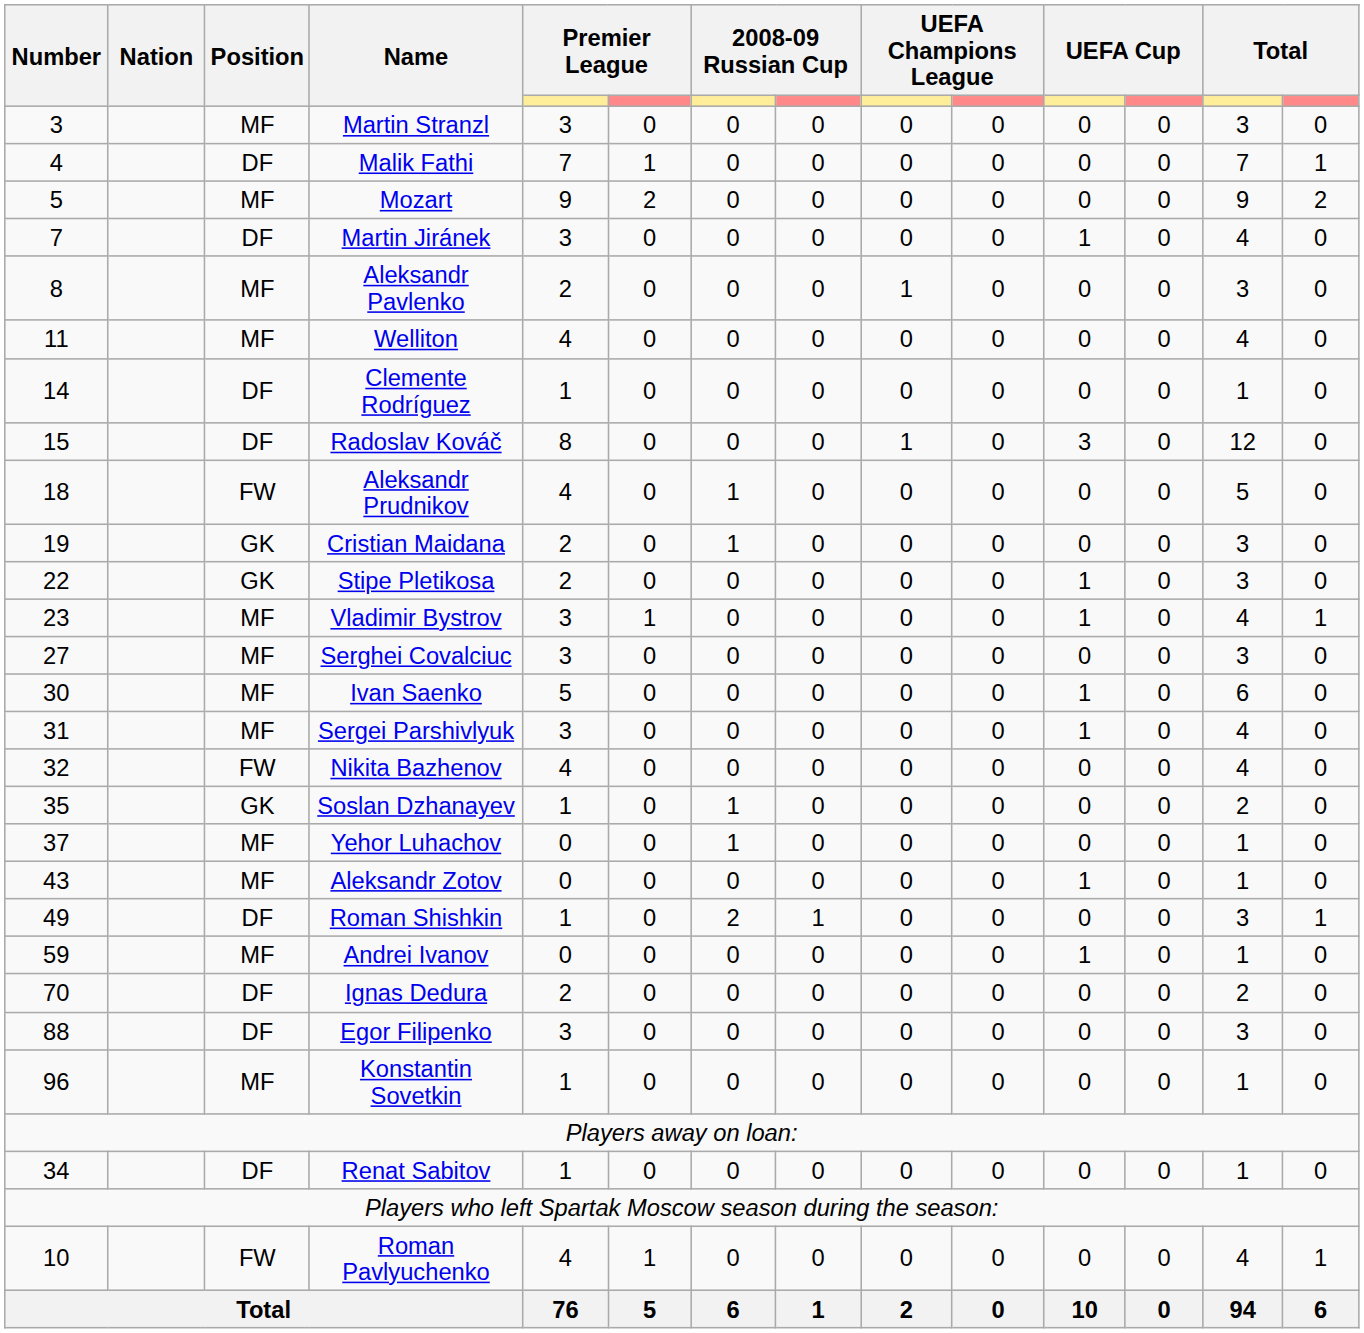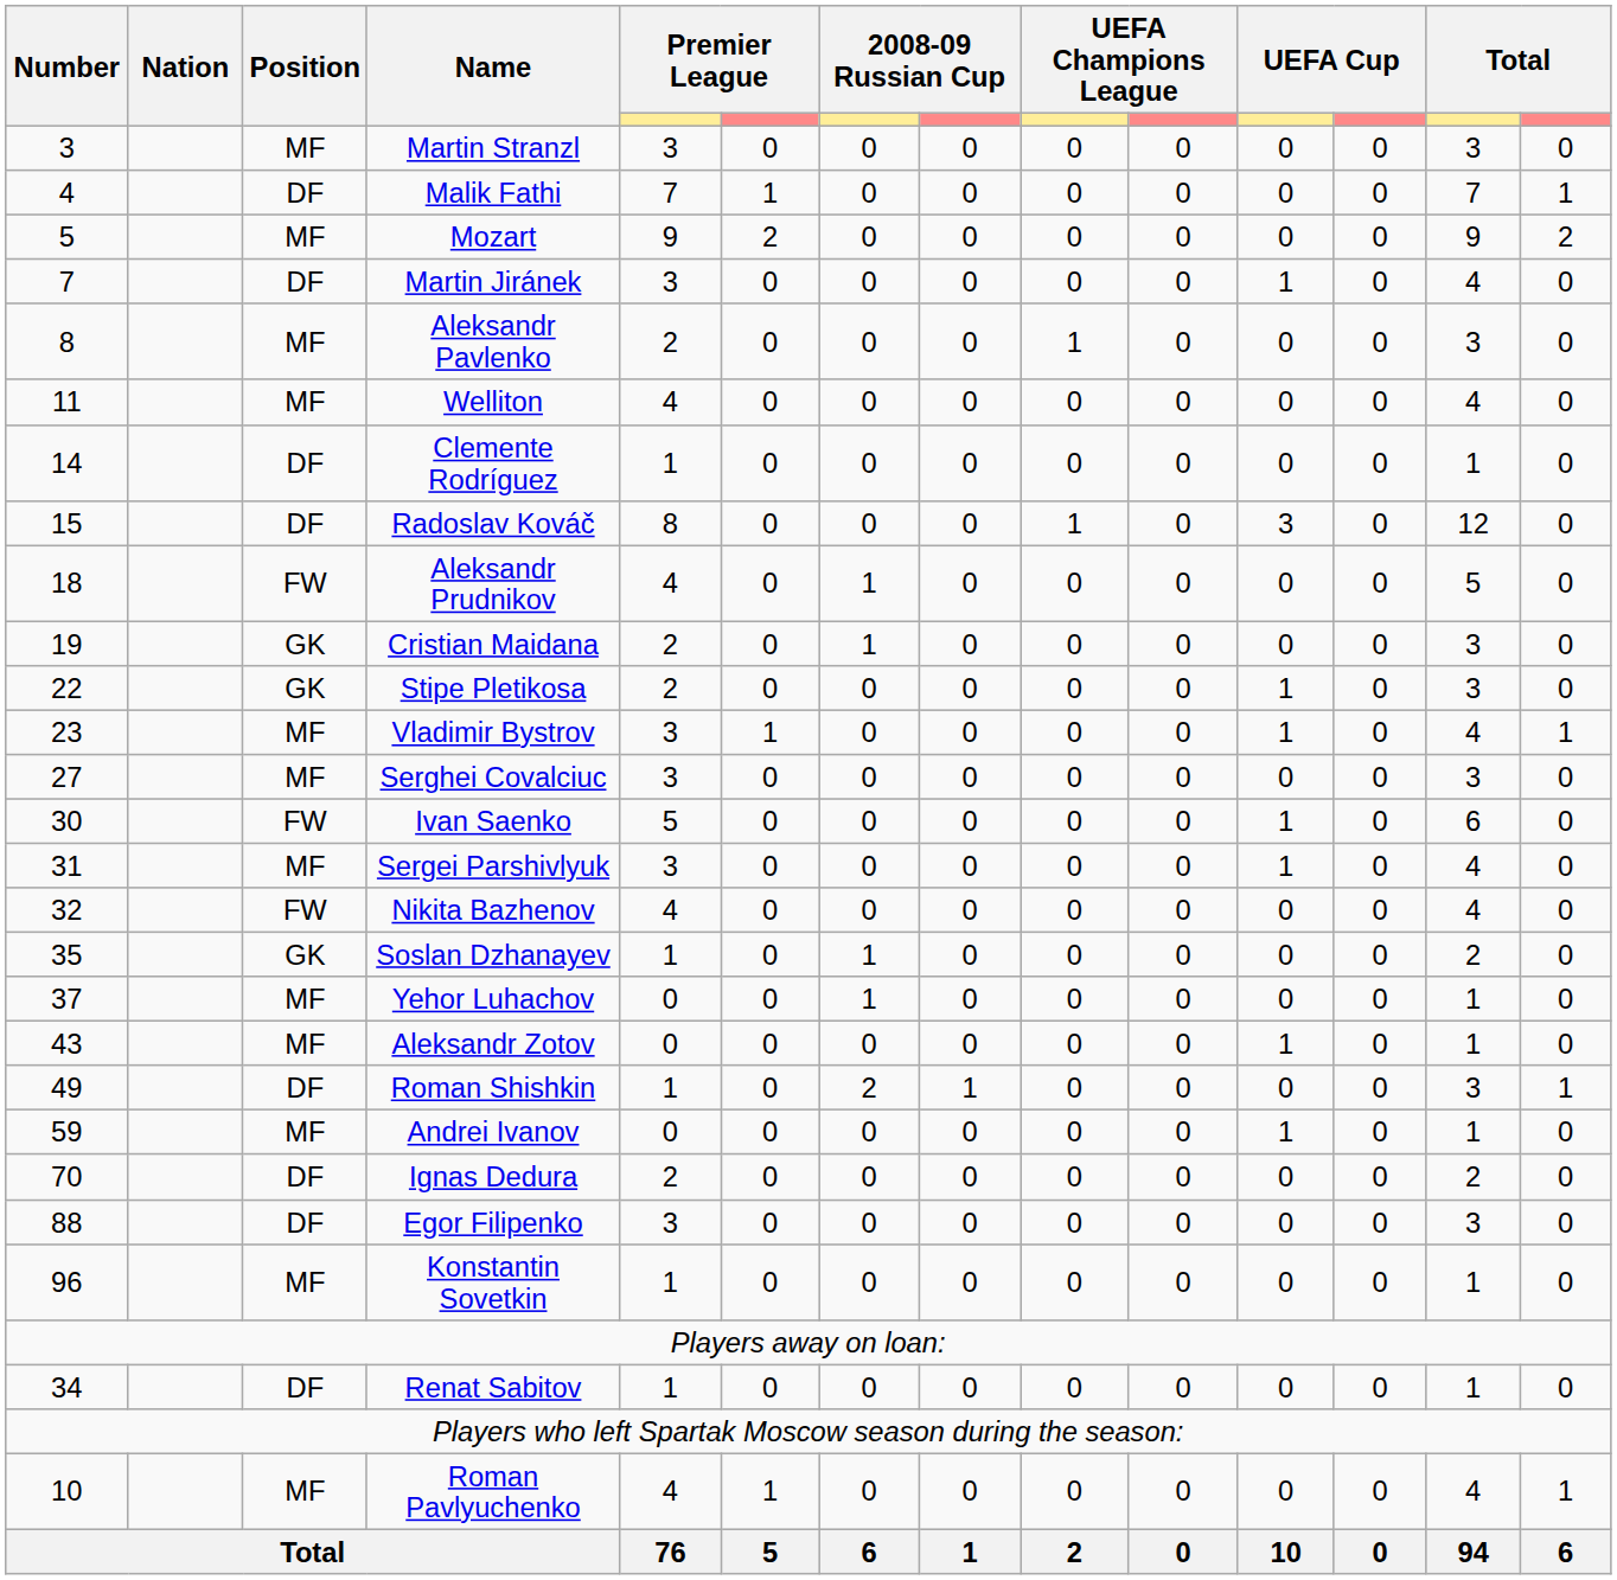 <table class="wikitable" style="font-size: 95%; text-align: center;">
 <tr>
 <th rowspan=2 width=60>Number</th>
 <th rowspan=2 width=60>Nation</th>
 <th rowspan=2 width=60>Position</th>
 <th rowspan=2 width=150>Name</th>
 <th colspan=2>Premier League</th>
 <th colspan=2>2008-09 Russian Cup</th>
 <th colspan=2>UEFA Champions League</th>
 <th colspan=2>UEFA Cup</th>
 <th colspan=2>Total</th>
 </tr>
 <tr>
 <th style="width:60px; background:#fe9;"></th>
 <th style="width:60px; background:#ff8888;"></th>
 <th style="width:60px; background:#fe9;"></th>
 <th style="width:60px; background:#ff8888;"></th>
 <th style="width:60px; background:#fe9;"></th>
 <th style="width:60px; background:#ff8888;"></th>
 <th style="width:60px; background:#fe9;"></th>
 <th style="width:60px; background:#ff8888;"></th>
 <th style="width:60px; background:#fe9;"></th>
 <th style="width:60px; background:#ff8888;"></th>
 </tr>
 <tr>
 <td>3</td>
 <td></td>
 <td>MF</td>
 <td><a href='#'>Martin Stranzl</a></td>
 <td>3</td>
 <td>0</td>
 <td>0</td>
 <td>0</td>
 <td>0</td>
 <td>0</td>
 <td>0</td>
 <td>0</td>
 <td>3</td>
 <td>0</td>
 </tr>
 <tr>
 <td>4</td>
 <td></td>
 <td>DF</td>
 <td><a href='#'>Malik Fathi</a></td>
 <td>7</td>
 <td>1</td>
 <td>0</td>
 <td>0</td>
 <td>0</td>
 <td>0</td>
 <td>0</td>
 <td>0</td>
 <td>7</td>
 <td>1</td>
 </tr>
 <tr>
 <td>5</td>
 <td></td>
 <td>MF</td>
 <td><a href='#'>Mozart</a></td>
 <td>9</td>
 <td>2</td>
 <td>0</td>
 <td>0</td>
 <td>0</td>
 <td>0</td>
 <td>0</td>
 <td>0</td>
 <td>9</td>
 <td>2</td>
 </tr>
 <tr>
 <td>7</td>
 <td></td>
 <td>DF</td>
 <td><a href='#'>Martin Jiránek</a></td>
 <td>3</td>
 <td>0</td>
 <td>0</td>
 <td>0</td>
 <td>0</td>
 <td>0</td>
 <td>1</td>
 <td>0</td>
 <td>4</td>
 <td>0</td>
 </tr>
 <tr>
 <td>8</td>
 <td></td>
 <td>MF</td>
 <td><a href='#'>Aleksandr Pavlenko</a></td>
 <td>2</td>
 <td>0</td>
 <td>0</td>
 <td>0</td>
 <td>1</td>
 <td>0</td>
 <td>0</td>
 <td>0</td>
 <td>3</td>
 <td>0</td>
 </tr>
 <tr>
 <td>11</td>
 <td></td>
 <td>MF</td>
 <td><a href='#'>Welliton</a></td>
 <td>4</td>
 <td>0</td>
 <td>0</td>
 <td>0</td>
 <td>0</td>
 <td>0</td>
 <td>0</td>
 <td>0</td>
 <td>4</td>
 <td>0</td>
 </tr>
 <tr>
 <td>14</td>
 <td></td>
 <td>DF</td>
 <td><a href='#'>Clemente Rodríguez</a></td>
 <td>1</td>
 <td>0</td>
 <td>0</td>
 <td>0</td>
 <td>0</td>
 <td>0</td>
 <td>0</td>
 <td>0</td>
 <td>1</td>
 <td>0</td>
 </tr>
 <tr>
 <td>15</td>
 <td></td>
 <td>DF</td>
 <td><a href='#'>Radoslav Kováč</a></td>
 <td>8</td>
 <td>0</td>
 <td>0</td>
 <td>0</td>
 <td>1</td>
 <td>0</td>
 <td>3</td>
 <td>0</td>
 <td>12</td>
 <td>0</td>
 </tr>
 <tr>
 <td>18</td>
 <td></td>
 <td>FW</td>
 <td><a href='#'>Aleksandr Prudnikov</a></td>
 <td>4</td>
 <td>0</td>
 <td>1</td>
 <td>0</td>
 <td>0</td>
 <td>0</td>
 <td>0</td>
 <td>0</td>
 <td>5</td>
 <td>0</td>
 </tr>
 <tr>
 <td>19</td>
 <td></td>
 <td>GK</td>
 <td><a href='#'>Cristian Maidana</a></td>
 <td>2</td>
 <td>0</td>
 <td>1</td>
 <td>0</td>
 <td>0</td>
 <td>0</td>
 <td>0</td>
 <td>0</td>
 <td>3</td>
 <td>0</td>
 </tr>
 <tr>
 <td>22</td>
 <td></td>
 <td>GK</td>
 <td><a href='#'>Stipe Pletikosa</a></td>
 <td>2</td>
 <td>0</td>
 <td>0</td>
 <td>0</td>
 <td>0</td>
 <td>0</td>
 <td>1</td>
 <td>0</td>
 <td>3</td>
 <td>0</td>
 </tr>
 <tr>
 <td>23</td>
 <td></td>
 <td>MF</td>
 <td><a href='#'>Vladimir Bystrov</a></td>
 <td>3</td>
 <td>1</td>
 <td>0</td>
 <td>0</td>
 <td>0</td>
 <td>0</td>
 <td>1</td>
 <td>0</td>
 <td>4</td>
 <td>1</td>
 </tr>
 <tr>
 <td>27</td>
 <td></td>
 <td>MF</td>
 <td><a href='#'>Serghei Covalciuc</a></td>
 <td>3</td>
 <td>0</td>
 <td>0</td>
 <td>0</td>
 <td>0</td>
 <td>0</td>
 <td>0</td>
 <td>0</td>
 <td>3</td>
 <td>0</td>
 </tr>
 <tr>
 <td>30</td>
 <td></td>
-<td>MF</td>
+<td>FW</td>
 <td><a href='#'>Ivan Saenko</a></td>
 <td>5</td>
 <td>0</td>
 <td>0</td>
 <td>0</td>
 <td>0</td>
 <td>0</td>
 <td>1</td>
 <td>0</td>
 <td>6</td>
 <td>0</td>
 </tr>
 <tr>
 <td>31</td>
 <td></td>
 <td>MF</td>
 <td><a href='#'>Sergei Parshivlyuk</a></td>
 <td>3</td>
 <td>0</td>
 <td>0</td>
 <td>0</td>
 <td>0</td>
 <td>0</td>
 <td>1</td>
 <td>0</td>
 <td>4</td>
 <td>0</td>
 </tr>
 <tr>
 <td>32</td>
 <td></td>
 <td>FW</td>
 <td><a href='#'>Nikita Bazhenov</a></td>
 <td>4</td>
 <td>0</td>
 <td>0</td>
 <td>0</td>
 <td>0</td>
 <td>0</td>
 <td>0</td>
 <td>0</td>
 <td>4</td>
 <td>0</td>
 </tr>
 <tr>
 <td>35</td>
 <td></td>
 <td>GK</td>
 <td><a href='#'>Soslan Dzhanayev</a></td>
 <td>1</td>
 <td>0</td>
 <td>1</td>
 <td>0</td>
 <td>0</td>
 <td>0</td>
 <td>0</td>
 <td>0</td>
 <td>2</td>
 <td>0</td>
 </tr>
 <tr>
 <td>37</td>
 <td></td>
 <td>MF</td>
 <td><a href='#'>Yehor Luhachov</a></td>
 <td>0</td>
 <td>0</td>
 <td>1</td>
 <td>0</td>
 <td>0</td>
 <td>0</td>
 <td>0</td>
 <td>0</td>
 <td>1</td>
 <td>0</td>
 </tr>
 <tr>
 <td>43</td>
 <td></td>
 <td>MF</td>
 <td><a href='#'>Aleksandr Zotov</a></td>
 <td>0</td>
 <td>0</td>
 <td>0</td>
 <td>0</td>
 <td>0</td>
 <td>0</td>
 <td>1</td>
 <td>0</td>
 <td>1</td>
 <td>0</td>
 </tr>
 <tr>
 <td>49</td>
 <td></td>
 <td>DF</td>
 <td><a href='#'>Roman Shishkin</a></td>
 <td>1</td>
 <td>0</td>
 <td>2</td>
 <td>1</td>
 <td>0</td>
 <td>0</td>
 <td>0</td>
 <td>0</td>
 <td>3</td>
 <td>1</td>
 </tr>
 <tr>
 <td>59</td>
 <td></td>
 <td>MF</td>
 <td><a href='#'>Andrei Ivanov</a></td>
 <td>0</td>
 <td>0</td>
 <td>0</td>
 <td>0</td>
 <td>0</td>
 <td>0</td>
 <td>1</td>
 <td>0</td>
 <td>1</td>
 <td>0</td>
 </tr>
 <tr>
 <td>70</td>
 <td></td>
 <td>DF</td>
 <td><a href='#'>Ignas Dedura</a></td>
 <td>2</td>
 <td>0</td>
 <td>0</td>
 <td>0</td>
 <td>0</td>
 <td>0</td>
 <td>0</td>
 <td>0</td>
 <td>2</td>
 <td>0</td>
 </tr>
 <tr>
 <td>88</td>
 <td></td>
 <td>DF</td>
 <td><a href='#'>Egor Filipenko</a></td>
 <td>3</td>
 <td>0</td>
 <td>0</td>
 <td>0</td>
 <td>0</td>
 <td>0</td>
 <td>0</td>
 <td>0</td>
 <td>3</td>
 <td>0</td>
 </tr>
 <tr>
 <td>96</td>
 <td></td>
 <td>MF</td>
 <td><a href='#'>Konstantin Sovetkin</a></td>
 <td>1</td>
 <td>0</td>
 <td>0</td>
 <td>0</td>
 <td>0</td>
 <td>0</td>
 <td>0</td>
 <td>0</td>
 <td>1</td>
 <td>0</td>
 </tr>
 <tr>
 <td colspan="16"><em>Players away on loan:</em></td>
 </tr>
 <tr>
 <td>34</td>
 <td></td>
 <td>DF</td>
 <td><a href='#'>Renat Sabitov</a></td>
 <td>1</td>
 <td>0</td>
 <td>0</td>
 <td>0</td>
 <td>0</td>
 <td>0</td>
 <td>0</td>
 <td>0</td>
 <td>1</td>
 <td>0</td>
 </tr>
 <tr>
 <td colspan="16"><em>Players who left Spartak Moscow season during the season:</em></td>
 </tr>
 <tr>
 <td>10</td>
 <td></td>
-<td>FW</td>
+<td>MF</td>
 <td><a href='#'>Roman Pavlyuchenko</a></td>
 <td>4</td>
 <td>1</td>
 <td>0</td>
 <td>0</td>
 <td>0</td>
 <td>0</td>
 <td>0</td>
 <td>0</td>
 <td>4</td>
 <td>1</td>
 </tr>
 <tr>
 <th colspan=4>Total</th>
 <th>76</th>
 <th>5</th>
 <th>6</th>
 <th>1</th>
 <th>2</th>
 <th>0</th>
 <th>10</th>
 <th>0</th>
 <th>94</th>
 <th>6</th>
 </tr>
 </table>
